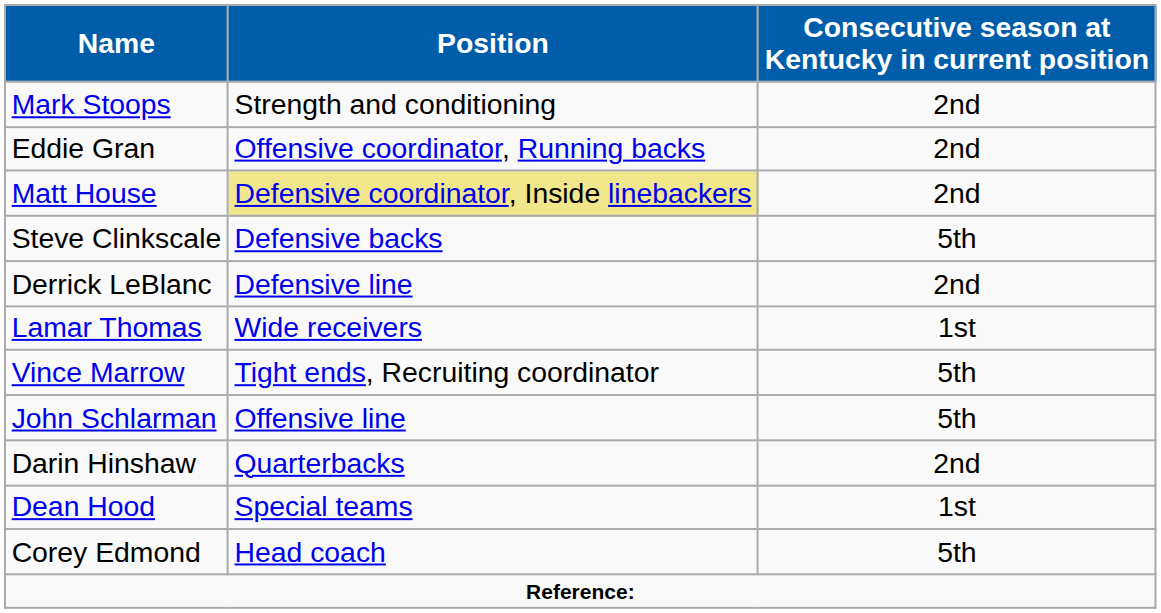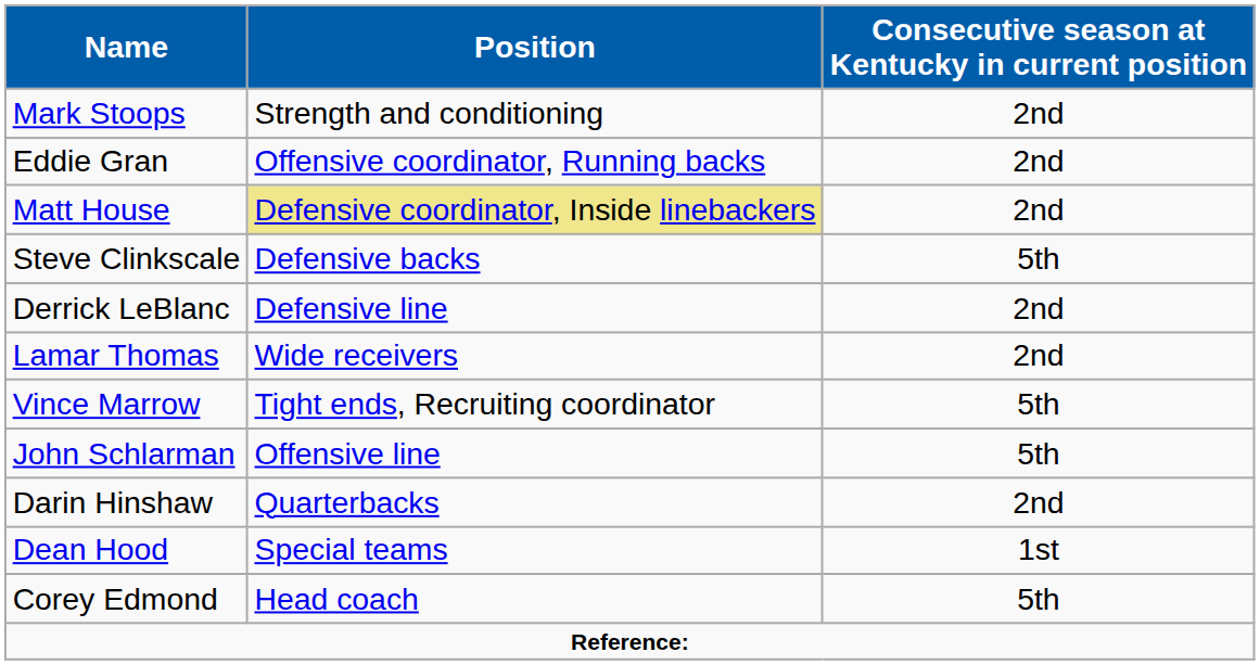 <table class="wikitable" style="font-size:90%;">
 <tr>
 <th style="background:#005DAA;color:white;">Name</th>
 <th style="background:#005DAA;color:white;">Position</th>
 <th style="background:#005DAA;color:white;">Consecutive season at<br>Kentucky in current position</th>
 </tr>
 <tr>
 <td><a href='#'>Mark Stoops</a></td>
 <td>Strength and conditioning</td>
 <td align=center>2nd</td>
 </tr>
 <tr>
 <td>Eddie Gran</td>
 <td><a href='#'>Offensive coordinator</a>, <a href='#'>Running backs</a></td>
 <td align=center>2nd</td>
 </tr>
 <tr>
 <td><a href='#'>Matt House</a></td>
 <td style="background: khaki;"><a href='#'>Defensive coordinator</a>,  Inside <a href='#'>linebackers</a></td>
 <td align=center>2nd</td>
 </tr>
 <tr>
 <td>Steve Clinkscale</td>
 <td><a href='#'>Defensive backs</a></td>
 <td align=center>5th</td>
 </tr>
 <tr>
 <td>Derrick LeBlanc</td>
 <td><a href='#'>Defensive line</a></td>
 <td align=center>2nd</td>
 </tr>
 <tr>
 <td><a href='#'>Lamar Thomas</a></td>
 <td><a href='#'>Wide receivers</a></td>
-<td align=center>1st</td>
+<td align=center>2nd</td>
 </tr>
 <tr>
 <td><a href='#'>Vince Marrow</a></td>
 <td><a href='#'>Tight ends</a>, Recruiting coordinator</td>
 <td align=center>5th</td>
 </tr>
 <tr>
 <td><a href='#'>John Schlarman</a></td>
 <td><a href='#'>Offensive line</a></td>
 <td align=center>5th</td>
 </tr>
 <tr>
 <td>Darin Hinshaw</td>
 <td><a href='#'>Quarterbacks</a></td>
 <td align=center>2nd</td>
 </tr>
 <tr>
 <td><a href='#'>Dean Hood</a></td>
 <td><a href='#'>Special teams</a></td>
 <td align=center>1st</td>
 </tr>
 <tr>
 <td>Corey Edmond</td>
 <td><a href='#'>Head coach</a></td>
 <td align=center>5th</td>
 </tr>
 <tr>
 <td colspan="4" style="font-size: 8pt" align="center"><strong>Reference:</strong></td>
 </tr>
 </table>
